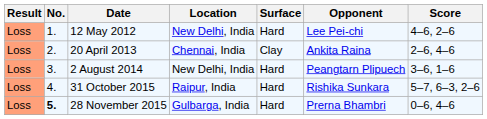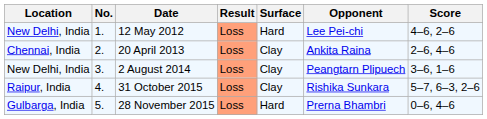 <table class="sortable wikitable" style=font-size:97%>
 <tr>
-<th>Result</th>
+<th>Location</th>
 <th>No.</th>
 <th>Date</th>
-<th>Location</th>
+<th>Result</th>
 <th>Surface</th>
 <th>Opponent</th>
 <th class="unsortable">Score</th>
 </tr>
 <tr style="background:#f0f8ff;">
-<td style="background:#ffa07a;">Loss</td>
+<td><a href='#'>New Delhi</a>, India</td>
 <td>1.</td>
 <td>12 May 2012</td>
-<td><a href='#'>New Delhi</a>, India</td>
+<td style="background:#ffa07a;">Loss</td>
 <td>Hard</td>
 <td> <a href='#'>Lee Pei-chi</a></td>
 <td>4–6, 2–6</td>
 </tr>
 <tr style="background:#f0f8ff;">
-<td style="background:#ffa07a;">Loss</td>
+<td><a href='#'>Chennai</a>, India</td>
 <td>2.</td>
 <td>20 April 2013</td>
-<td><a href='#'>Chennai</a>, India</td>
+<td style="background:#ffa07a;">Loss</td>
 <td>Clay</td>
 <td> <a href='#'>Ankita Raina</a></td>
 <td>2–6, 4–6</td>
 </tr>
 <tr style="background:#f0f8ff;">
-<td style="background:#ffa07a;">Loss</td>
+<td>New Delhi, India</td>
 <td>3.</td>
 <td>2 August 2014</td>
-<td>New Delhi, India</td>
-<td>Hard</td>
+<td style="background:#ffa07a;">Loss</td>
+<td>Clay</td>
 <td> <a href='#'>Peangtarn Plipuech</a></td>
 <td>3–6, 1–6</td>
 </tr>
 <tr style="background:#f0f8ff;">
-<td style="background:#ffa07a;">Loss</td>
+<td><a href='#'>Raipur</a>, India</td>
 <td>4.</td>
 <td>31 October 2015</td>
-<td><a href='#'>Raipur</a>, India</td>
-<td>Hard</td>
+<td style="background:#ffa07a;">Loss</td>
+<td>Clay</td>
 <td> <a href='#'>Rishika Sunkara</a></td>
 <td>5–7, 6–3, 2–6</td>
 </tr>
 <tr style="background:#f0f8ff;">
+<td><a href='#'>Gulbarga</a>, India</td>
+<td>5.</td>
+<td>28 November 2015</td>
 <td style="background:#ffa07a;">Loss</td>
-<td><strong>5.</strong></td>
-<td>28 November 2015</td>
-<td><a href='#'>Gulbarga</a>, India</td>
 <td>Hard</td>
 <td> <a href='#'>Prerna Bhambri</a></td>
 <td>0–6, 4–6</td>
 </tr>
 </table>
